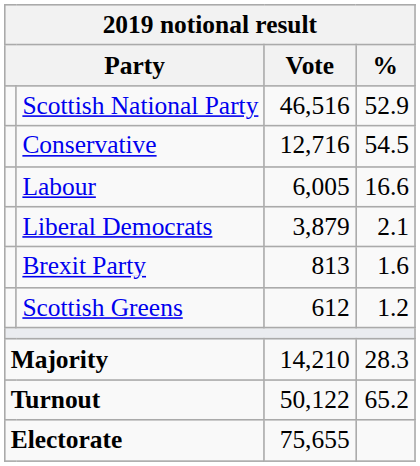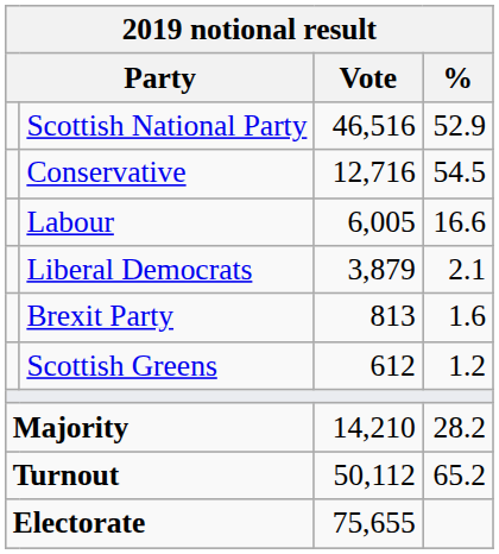 <table class="wikitable">
 <tr>
 <th colspan="4">2019 notional result  </th>
 </tr>
 <tr>
 <th bgcolor="#DDDDFF" width="130px" colspan="2">Party</th>
 <th bgcolor="#DDDDFF" width="50px">Vote</th>
 <th bgcolor="#DDDDFF" width="30px">%</th>
 </tr>
 <tr>
 <td></td>
 <td><a href='#'>Scottish National Party</a></td>
 <td align=right>46,516</td>
 <td align=right>52.9</td>
 </tr>
 <tr>
 <td></td>
 <td><a href='#'>Conservative</a></td>
 <td align=right>12,716</td>
 <td align=right>54.5</td>
 </tr>
 <tr>
 <td></td>
 <td><a href='#'>Labour</a></td>
 <td align=right>6,005</td>
 <td align=right>16.6</td>
 </tr>
 <tr>
 <td></td>
 <td><a href='#'>Liberal Democrats</a></td>
 <td align=right>3,879</td>
 <td align=right>2.1</td>
 </tr>
 <tr>
 <td></td>
 <td><a href='#'> Brexit Party</a></td>
 <td align=right>813</td>
 <td align=right>1.6</td>
 </tr>
 <tr>
 <td></td>
 <td><a href='#'>Scottish Greens</a></td>
 <td align=right>612</td>
 <td align=right>1.2</td>
 </tr>
 <tr>
 <td colspan="4" bgcolor="#EAECF0"></td>
 </tr>
 <tr>
 <td colspan="2"><strong>Majority</strong></td>
 <td align="right">14,210</td>
-<td align="right">28.3</td>
+<td align="right">28.2</td>
 </tr>
 <tr>
 <td colspan="2"><strong>Turnout</strong></td>
-<td align="right">50,122</td>
+<td align="right">50,112</td>
 <td align="right">65.2</td>
 </tr>
 <tr>
 <td colspan="2"><strong>Electorate</strong></td>
 <td align=right>75,655</td>
 </tr>
 </table>
